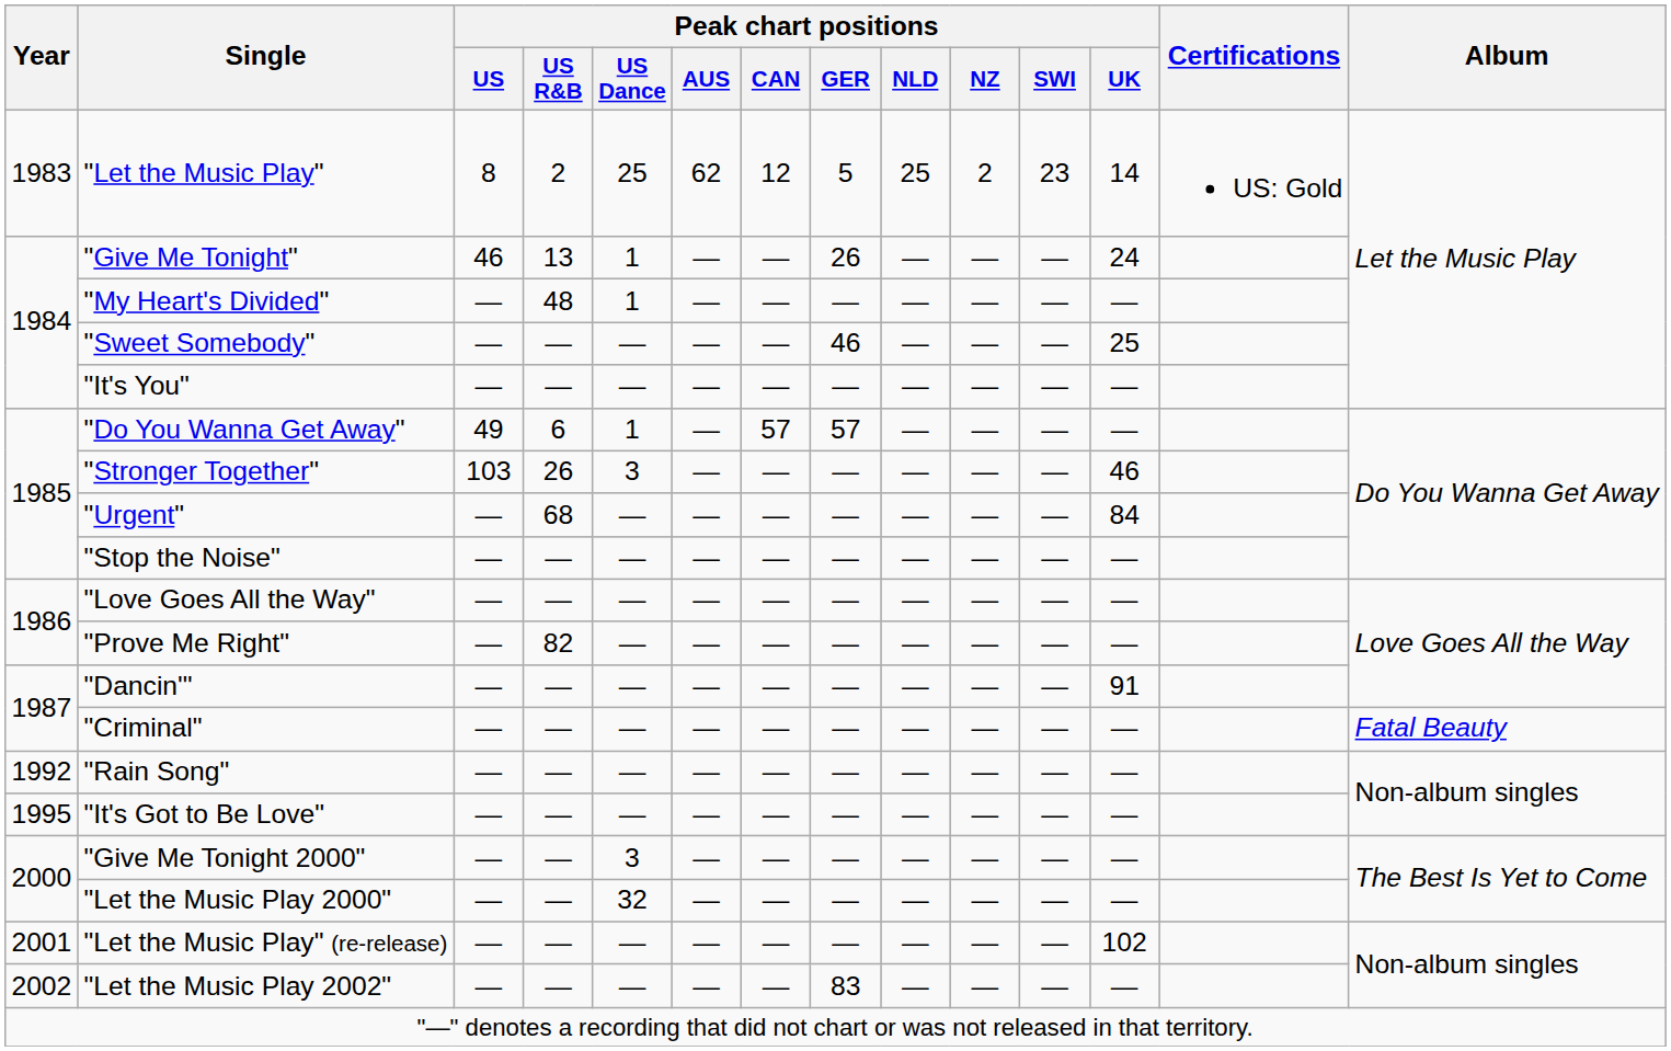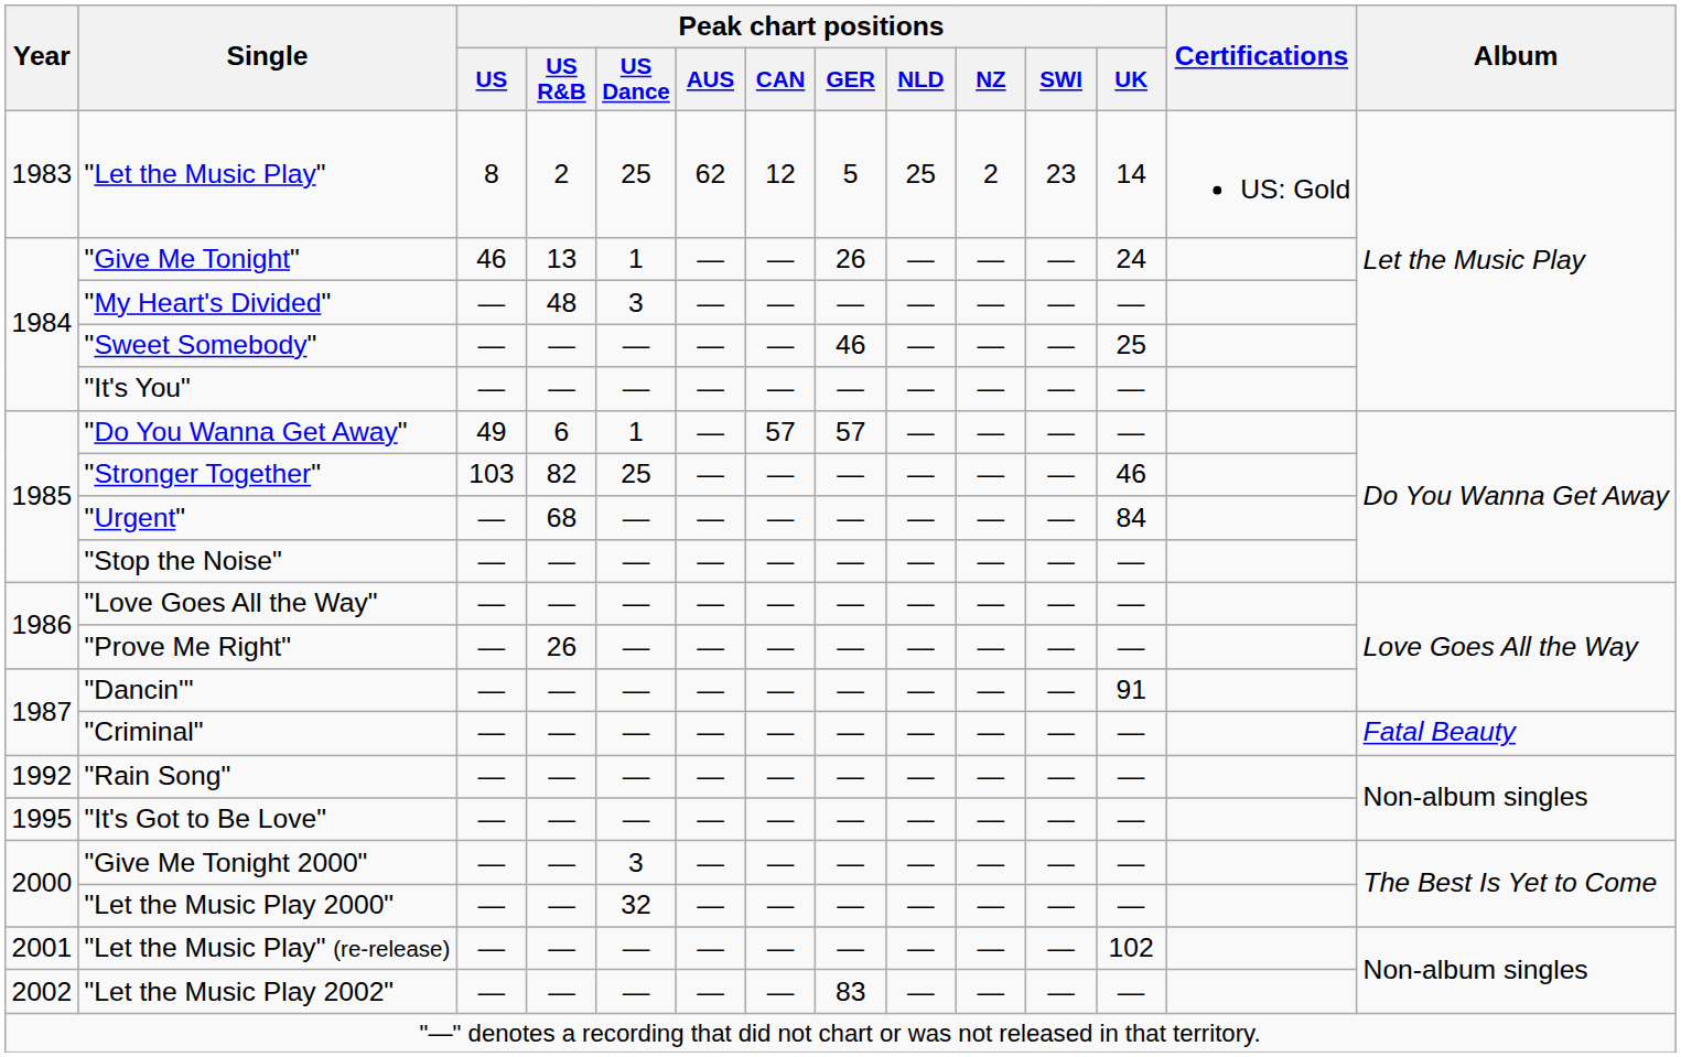 <table class="wikitable" style="text-align:center;">
 <tr>
 <th rowspan="2">Year</th>
 <th rowspan="2">Single</th>
 <th colspan="10">Peak chart positions</th>
 <th rowspan="2"><a href='#'>Certifications</a></th>
 <th rowspan="2">Album</th>
 </tr>
 <tr style="font-size:smaller;">
 <th style="width:35px;"><a href='#'>US</a><br></th>
 <th style="width:35px;"><a href='#'>US<br>R&B</a><br></th>
 <th style="width:35px;"><a href='#'>US<br>Dance</a><br></th>
 <th style="width:35px;"><a href='#'>AUS</a><br></th>
 <th style="width:35px;"><a href='#'>CAN</a><br></th>
 <th style="width:35px;"><a href='#'>GER</a><br></th>
 <th style="width:35px;"><a href='#'>NLD</a><br></th>
 <th style="width:35px;"><a href='#'>NZ</a><br></th>
 <th style="width:35px;"><a href='#'>SWI</a><br></th>
 <th style="width:35px;"><a href='#'>UK</a><br></th>
 </tr>
 <tr>
 <td>1983</td>
 <td style="text-align:left;">"<a href='#'>Let the Music Play</a>"</td>
 <td>8</td>
 <td>2</td>
 <td>25</td>
 <td>62</td>
 <td>12</td>
 <td>5</td>
 <td>25</td>
 <td>2</td>
 <td>23</td>
 <td>14</td>
 <td style="text-align:left;"><br><ul><li>US: Gold</li></ul></td>
 <td style="text-align:left;" rowspan="5"><em>Let the Music Play</em></td>
 </tr>
 <tr>
 <td rowspan="4">1984</td>
 <td style="text-align:left;">"<a href='#'>Give Me Tonight</a>"</td>
 <td>46</td>
 <td>13</td>
 <td>1</td>
 <td>—</td>
 <td>—</td>
 <td>26</td>
 <td>—</td>
 <td>—</td>
 <td>—</td>
 <td>24</td>
 <td style="text-align:left;"></td>
 </tr>
 <tr>
 <td style="text-align:left;">"<a href='#'>My Heart's Divided</a>"</td>
 <td>—</td>
 <td>48</td>
-<td>1</td>
+<td>3</td>
 <td>—</td>
 <td>—</td>
 <td>—</td>
 <td>—</td>
 <td>—</td>
 <td>—</td>
 <td>—</td>
 <td style="text-align:left;"></td>
 </tr>
 <tr>
 <td style="text-align:left;">"<a href='#'>Sweet Somebody</a>"</td>
 <td>—</td>
 <td>—</td>
 <td>—</td>
 <td>—</td>
 <td>—</td>
 <td>46</td>
 <td>—</td>
 <td>—</td>
 <td>—</td>
 <td>25</td>
 <td style="text-align:left;"></td>
 </tr>
 <tr>
 <td style="text-align:left;">"It's You"</td>
 <td>—</td>
 <td>—</td>
 <td>—</td>
 <td>—</td>
 <td>—</td>
 <td>—</td>
 <td>—</td>
 <td>—</td>
 <td>—</td>
 <td>—</td>
 <td style="text-align:left;"></td>
 </tr>
 <tr>
 <td rowspan="4">1985</td>
 <td style="text-align:left;">"<a href='#'>Do You Wanna Get Away</a>"</td>
 <td>49</td>
 <td>6</td>
 <td>1</td>
 <td>—</td>
 <td>57</td>
 <td>57</td>
 <td>—</td>
 <td>—</td>
 <td>—</td>
 <td>—</td>
 <td style="text-align:left;"></td>
 <td style="text-align:left;" rowspan="4"><em>Do You Wanna Get Away</em></td>
 </tr>
 <tr>
 <td style="text-align:left;">"<a href='#'>Stronger Together</a>"</td>
 <td>103</td>
-<td>26</td>
-<td>3</td>
+<td>82</td>
+<td>25</td>
 <td>—</td>
 <td>—</td>
 <td>—</td>
 <td>—</td>
 <td>—</td>
 <td>—</td>
 <td>46</td>
 <td style="text-align:left;"></td>
 </tr>
 <tr>
 <td style="text-align:left;">"<a href='#'>Urgent</a>"</td>
 <td>—</td>
 <td>68</td>
 <td>—</td>
 <td>—</td>
 <td>—</td>
 <td>—</td>
 <td>—</td>
 <td>—</td>
 <td>—</td>
 <td>84</td>
 <td style="text-align:left;"></td>
 </tr>
 <tr>
 <td style="text-align:left;">"Stop the Noise"</td>
 <td>—</td>
 <td>—</td>
 <td>—</td>
 <td>—</td>
 <td>—</td>
 <td>—</td>
 <td>—</td>
 <td>—</td>
 <td>—</td>
 <td>—</td>
 <td style="text-align:left;"></td>
 </tr>
 <tr>
 <td rowspan="2">1986</td>
 <td style="text-align:left;">"Love Goes All the Way"</td>
 <td>—</td>
 <td>—</td>
 <td>—</td>
 <td>—</td>
 <td>—</td>
 <td>—</td>
 <td>—</td>
 <td>—</td>
 <td>—</td>
 <td>—</td>
 <td style="text-align:left;"></td>
 <td style="text-align:left;" rowspan="3"><em>Love Goes All the Way</em></td>
 </tr>
 <tr>
 <td style="text-align:left;">"Prove Me Right"</td>
 <td>—</td>
-<td>82</td>
+<td>26</td>
 <td>—</td>
 <td>—</td>
 <td>—</td>
 <td>—</td>
 <td>—</td>
 <td>—</td>
 <td>—</td>
 <td>—</td>
 <td style="text-align:left;"></td>
 </tr>
 <tr>
 <td rowspan="2">1987</td>
 <td style="text-align:left;">"Dancin'"</td>
 <td>—</td>
 <td>—</td>
 <td>—</td>
 <td>—</td>
 <td>—</td>
 <td>—</td>
 <td>—</td>
 <td>—</td>
 <td>—</td>
 <td>91</td>
 <td style="text-align:left;"></td>
 </tr>
 <tr>
 <td style="text-align:left;">"Criminal"</td>
 <td>—</td>
 <td>—</td>
 <td>—</td>
 <td>—</td>
 <td>—</td>
 <td>—</td>
 <td>—</td>
 <td>—</td>
 <td>—</td>
 <td>—</td>
 <td style="text-align:left;"></td>
 <td style="text-align:left;"><em><a href='#'>Fatal Beauty</a></em></td>
 </tr>
 <tr>
 <td>1992</td>
 <td style="text-align:left;">"Rain Song"</td>
 <td>—</td>
 <td>—</td>
 <td>—</td>
 <td>—</td>
 <td>—</td>
 <td>—</td>
 <td>—</td>
 <td>—</td>
 <td>—</td>
 <td>—</td>
 <td style="text-align:left;"></td>
 <td style="text-align:left;" rowspan="2">Non-album singles</td>
 </tr>
 <tr>
 <td>1995</td>
 <td style="text-align:left;">"It's Got to Be Love"</td>
 <td>—</td>
 <td>—</td>
 <td>—</td>
 <td>—</td>
 <td>—</td>
 <td>—</td>
 <td>—</td>
 <td>—</td>
 <td>—</td>
 <td>—</td>
 <td style="text-align:left;"></td>
 </tr>
 <tr>
 <td rowspan="2">2000</td>
 <td style="text-align:left;">"Give Me Tonight 2000"</td>
 <td>—</td>
 <td>—</td>
 <td>3</td>
 <td>—</td>
 <td>—</td>
 <td>—</td>
 <td>—</td>
 <td>—</td>
 <td>—</td>
 <td>—</td>
 <td style="text-align:left;"></td>
 <td style="text-align:left;" rowspan="2"><em>The Best Is Yet to Come</em></td>
 </tr>
 <tr>
 <td style="text-align:left;">"Let the Music Play 2000"</td>
 <td>—</td>
 <td>—</td>
 <td>32</td>
 <td>—</td>
 <td>—</td>
 <td>—</td>
 <td>—</td>
 <td>—</td>
 <td>—</td>
 <td>—</td>
 <td style="text-align:left;"></td>
 </tr>
 <tr>
 <td>2001</td>
 <td style="text-align:left;">"Let the Music Play" <small>(re-release)</small></td>
 <td>—</td>
 <td>—</td>
 <td>—</td>
 <td>—</td>
 <td>—</td>
 <td>—</td>
 <td>—</td>
 <td>—</td>
 <td>—</td>
 <td>102</td>
 <td style="text-align:left;"></td>
 <td style="text-align:left;" rowspan="2">Non-album singles</td>
 </tr>
 <tr>
 <td>2002</td>
 <td style="text-align:left;">"Let the Music Play 2002"</td>
 <td>—</td>
 <td>—</td>
 <td>—</td>
 <td>—</td>
 <td>—</td>
 <td>83</td>
 <td>—</td>
 <td>—</td>
 <td>—</td>
 <td>—</td>
 <td style="text-align:left;"></td>
 </tr>
 <tr>
 <td colspan="15" style="font-size:90%">"—" denotes a recording that did not chart or was not released in that territory.</td>
 </tr>
 </table>
